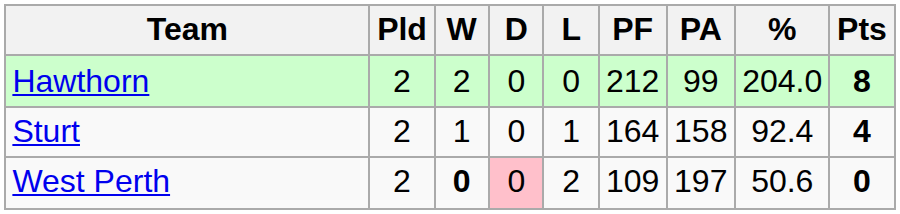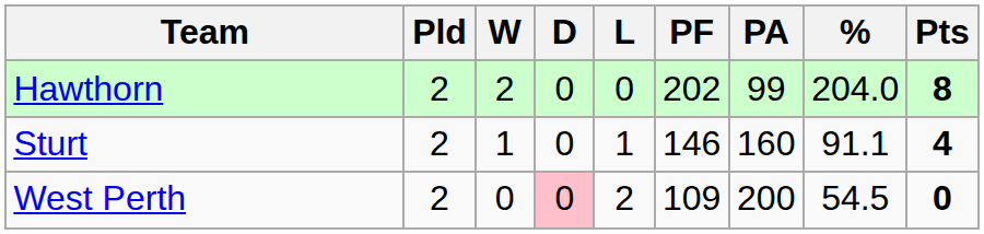 <table class="wikitable" style="text-align: center;">
 <tr>
 <th width="175">Team</th>
 <th width="20">Pld</th>
 <th width="20">W</th>
 <th width="20">D</th>
 <th width="20">L</th>
 <th width="20">PF</th>
 <th width="20">PA</th>
 <th width="20">%</th>
 <th width="20">Pts</th>
 </tr>
 <tr bgcolor="#ccffcc">
 <td align=left><a href='#'>Hawthorn</a></td>
 <td>2</td>
 <td>2</td>
 <td>0</td>
 <td>0</td>
-<td>212</td>
+<td>202</td>
 <td>99</td>
 <td>204.0</td>
 <td><strong>8</strong></td>
 </tr>
 <tr>
 <td align=left><a href='#'>Sturt</a></td>
 <td>2</td>
 <td>1</td>
 <td>0</td>
 <td>1</td>
-<td>164</td>
-<td>158</td>
-<td>92.4</td>
+<td>146</td>
+<td>160</td>
+<td>91.1</td>
 <td><strong>4</strong></td>
 </tr>
 <tr>
 <td align=left><a href='#'>West Perth</a></td>
 <td>2</td>
-<td><strong>0</strong></td>
+<td>0</td>
 <td style="background: pink;">0</td>
 <td>2</td>
 <td>109</td>
-<td>197</td>
-<td>50.6</td>
+<td>200</td>
+<td>54.5</td>
 <td><strong>0</strong></td>
 </tr>
 </table>
